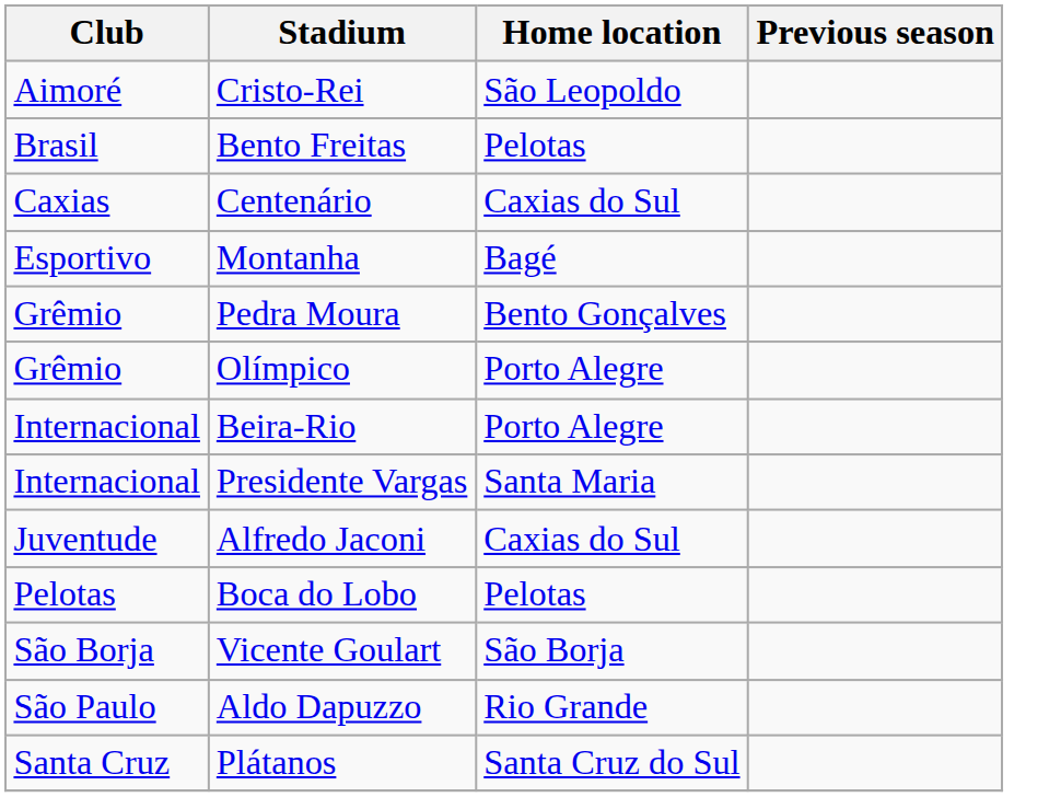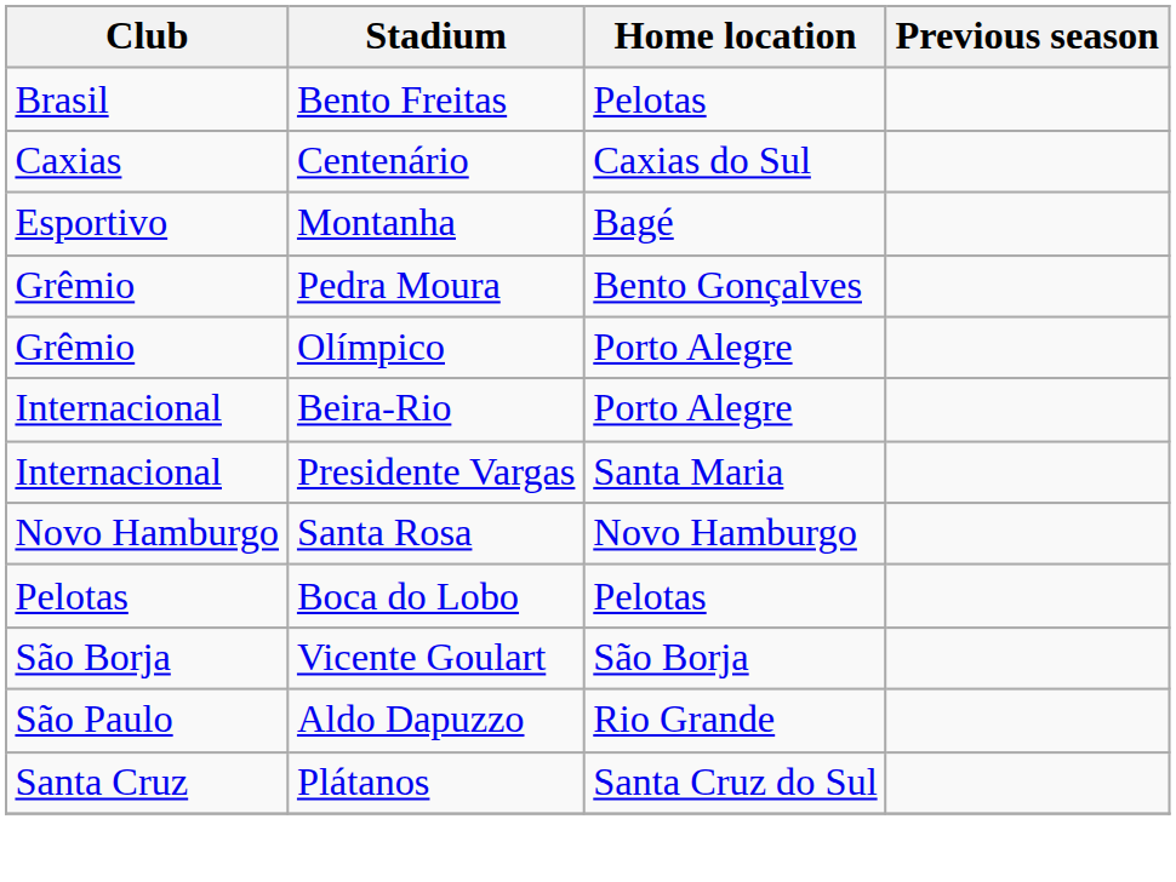 <table class="wikitable sortable">
 <tr>
 <th>Club</th>
 <th>Stadium</th>
 <th>Home location</th>
 <th>Previous season</th>
-</tr>
-<tr>
-<td><a href='#'>Aimoré</a></td>
-<td><a href='#'>Cristo-Rei</a></td>
-<td><a href='#'>São Leopoldo</a></td>
-<td></td>
 </tr>
 <tr>
 <td><a href='#'>Brasil</a></td>
 <td><a href='#'>Bento Freitas</a></td>
 <td><a href='#'>Pelotas</a></td>
 <td></td>
 </tr>
 <tr>
 <td><a href='#'>Caxias</a></td>
 <td><a href='#'>Centenário</a></td>
 <td><a href='#'>Caxias do Sul</a></td>
 <td></td>
 </tr>
 <tr>
 <td><a href='#'>Esportivo</a></td>
 <td><a href='#'>Montanha</a></td>
 <td><a href='#'>Bagé</a></td>
 <td></td>
 </tr>
 <tr>
 <td><a href='#'>Grêmio</a></td>
 <td><a href='#'>Pedra Moura</a></td>
 <td><a href='#'>Bento Gonçalves</a></td>
 <td></td>
 </tr>
 <tr>
 <td><a href='#'>Grêmio</a></td>
 <td><a href='#'>Olímpico</a></td>
 <td><a href='#'>Porto Alegre</a></td>
 <td></td>
 </tr>
 <tr>
 <td><a href='#'>Internacional</a></td>
 <td><a href='#'>Beira-Rio</a></td>
 <td><a href='#'>Porto Alegre</a></td>
 <td></td>
 </tr>
 <tr>
 <td><a href='#'>Internacional</a></td>
 <td><a href='#'>Presidente Vargas</a></td>
 <td><a href='#'>Santa Maria</a></td>
 <td></td>
 </tr>
 <tr>
-<td><a href='#'>Juventude</a></td>
-<td><a href='#'>Alfredo Jaconi</a></td>
-<td><a href='#'>Caxias do Sul</a></td>
+<td><a href='#'>Novo Hamburgo</a></td>
+<td><a href='#'>Santa Rosa</a></td>
+<td><a href='#'>Novo Hamburgo</a></td>
 <td></td>
 </tr>
 <tr>
 <td><a href='#'>Pelotas</a></td>
 <td><a href='#'>Boca do Lobo</a></td>
 <td><a href='#'>Pelotas</a></td>
 <td></td>
 </tr>
 <tr>
 <td><a href='#'>São Borja</a></td>
 <td><a href='#'>Vicente Goulart</a></td>
 <td><a href='#'>São Borja</a></td>
 <td></td>
 </tr>
 <tr>
 <td><a href='#'>São Paulo</a></td>
 <td><a href='#'>Aldo Dapuzzo</a></td>
 <td><a href='#'>Rio Grande</a></td>
 <td></td>
 </tr>
 <tr>
 <td><a href='#'>Santa Cruz</a></td>
 <td><a href='#'>Plátanos</a></td>
 <td><a href='#'>Santa Cruz do Sul</a></td>
 <td></td>
 </tr>
 <tr>
 </tr>
 </table>
